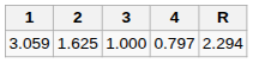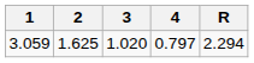 <table class=wikitable>
 <tr>
 <th>1</th>
 <th>2</th>
 <th>3</th>
 <th>4</th>
 <th>R</th>
 </tr>
 <tr>
 <td>3.059</td>
 <td>1.625</td>
-<td>1.000</td>
+<td>1.020</td>
 <td>0.797</td>
 <td>2.294</td>
 </tr>
 </table>
